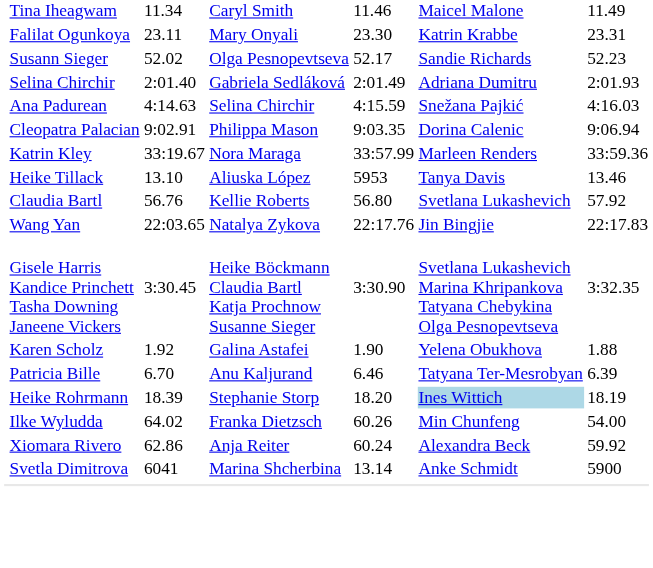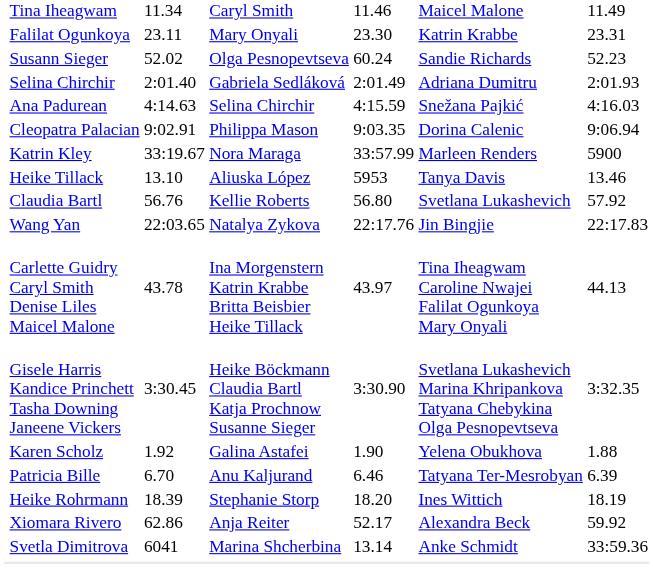 <table>
 <tr>
 <td></td>
 <td><a href='#'>Tina Iheagwam</a><br></td>
 <td>11.34</td>
 <td><a href='#'>Caryl Smith</a><br></td>
 <td>11.46</td>
 <td><a href='#'>Maicel Malone</a><br></td>
 <td>11.49</td>
 </tr>
 <tr>
 <td></td>
 <td><a href='#'>Falilat Ogunkoya</a><br></td>
 <td>23.11</td>
 <td><a href='#'>Mary Onyali</a><br></td>
 <td>23.30</td>
 <td><a href='#'>Katrin Krabbe</a><br></td>
 <td>23.31</td>
 </tr>
 <tr>
 <td></td>
 <td><a href='#'>Susann Sieger</a><br></td>
 <td>52.02</td>
 <td><a href='#'>Olga Pesnopevtseva</a><br></td>
-<td>52.17</td>
+<td>60.24</td>
 <td><a href='#'>Sandie Richards</a><br></td>
 <td>52.23</td>
 </tr>
 <tr>
 <td></td>
 <td><a href='#'>Selina Chirchir</a><br></td>
 <td>2:01.40</td>
 <td><a href='#'>Gabriela Sedláková</a><br></td>
 <td>2:01.49</td>
 <td><a href='#'>Adriana Dumitru</a><br></td>
 <td>2:01.93</td>
 </tr>
 <tr>
 <td></td>
 <td><a href='#'>Ana Padurean</a><br></td>
 <td>4:14.63</td>
 <td><a href='#'>Selina Chirchir</a><br></td>
 <td>4:15.59</td>
 <td><a href='#'>Snežana Pajkić</a><br></td>
 <td>4:16.03</td>
 </tr>
 <tr>
 <td></td>
 <td><a href='#'>Cleopatra Palacian</a><br></td>
 <td>9:02.91</td>
 <td><a href='#'>Philippa Mason</a><br></td>
 <td>9:03.35</td>
 <td><a href='#'>Dorina Calenic</a><br></td>
 <td>9:06.94</td>
 </tr>
 <tr>
 <td></td>
 <td><a href='#'>Katrin Kley</a><br></td>
 <td>33:19.67</td>
 <td><a href='#'>Nora Maraga</a><br></td>
 <td>33:57.99</td>
 <td><a href='#'>Marleen Renders</a><br></td>
-<td>33:59.36</td>
+<td>5900</td>
 </tr>
 <tr>
 <td></td>
 <td><a href='#'>Heike Tillack</a><br></td>
 <td>13.10</td>
 <td><a href='#'>Aliuska López</a><br></td>
 <td>5953</td>
 <td><a href='#'>Tanya Davis</a><br></td>
 <td>13.46</td>
 </tr>
 <tr>
 <td></td>
 <td><a href='#'>Claudia Bartl</a><br></td>
 <td>56.76</td>
 <td><a href='#'>Kellie Roberts</a><br></td>
 <td>56.80</td>
 <td><a href='#'>Svetlana Lukashevich</a><br></td>
 <td>57.92</td>
 </tr>
 <tr>
 <td></td>
 <td><a href='#'>Wang Yan</a><br></td>
 <td>22:03.65</td>
 <td><a href='#'>Natalya Zykova</a><br></td>
 <td>22:17.76</td>
 <td><a href='#'>Jin Bingjie</a><br></td>
 <td>22:17.83</td>
+</tr>
+<tr>
+<td></td>
+<td><br><a href='#'>Carlette Guidry</a><br><a href='#'>Caryl Smith</a><br><a href='#'>Denise Liles</a><br><a href='#'>Maicel Malone</a></td>
+<td>43.78</td>
+<td><br><a href='#'>Ina Morgenstern</a><br><a href='#'>Katrin Krabbe</a><br><a href='#'>Britta Beisbier</a><br><a href='#'>Heike Tillack</a></td>
+<td>43.97</td>
+<td><br><a href='#'>Tina Iheagwam</a><br><a href='#'>Caroline Nwajei</a><br><a href='#'>Falilat Ogunkoya</a><br><a href='#'>Mary Onyali</a></td>
+<td>44.13</td>
 </tr>
 <tr>
 <td></td>
 <td><br><a href='#'>Gisele Harris</a><br><a href='#'>Kandice Princhett</a><br><a href='#'>Tasha Downing</a><br><a href='#'>Janeene Vickers</a></td>
 <td>3:30.45</td>
 <td><br><a href='#'>Heike Böckmann</a><br><a href='#'>Claudia Bartl</a><br><a href='#'>Katja Prochnow</a><br><a href='#'>Susanne Sieger</a></td>
 <td>3:30.90</td>
 <td><br><a href='#'>Svetlana Lukashevich</a><br><a href='#'>Marina Khripankova</a><br><a href='#'>Tatyana Chebykina</a><br><a href='#'>Olga Pesnopevtseva</a></td>
 <td>3:32.35</td>
 </tr>
 <tr>
 <td></td>
 <td><a href='#'>Karen Scholz</a><br></td>
 <td>1.92</td>
 <td><a href='#'>Galina Astafei</a><br></td>
 <td>1.90</td>
 <td><a href='#'>Yelena Obukhova</a><br></td>
 <td>1.88</td>
 </tr>
 <tr>
 <td></td>
 <td><a href='#'>Patricia Bille</a><br></td>
 <td>6.70</td>
 <td><a href='#'>Anu Kaljurand</a><br></td>
 <td>6.46</td>
 <td><a href='#'>Tatyana Ter-Mesrobyan</a><br></td>
 <td>6.39</td>
 </tr>
 <tr>
 <td></td>
 <td><a href='#'>Heike Rohrmann</a><br></td>
 <td>18.39</td>
 <td><a href='#'>Stephanie Storp</a><br></td>
 <td>18.20</td>
-<td style="background: lightblue;"><a href='#'>Ines Wittich</a><br></td>
+<td><a href='#'>Ines Wittich</a><br></td>
 <td>18.19</td>
-</tr>
-<tr>
-<td></td>
-<td><a href='#'>Ilke Wyludda</a><br></td>
-<td>64.02</td>
-<td><a href='#'>Franka Dietzsch</a><br></td>
-<td>60.26</td>
-<td><a href='#'>Min Chunfeng</a><br></td>
-<td>54.00</td>
 </tr>
 <tr>
 <td></td>
 <td><a href='#'>Xiomara Rivero</a><br></td>
 <td>62.86</td>
 <td><a href='#'>Anja Reiter</a><br></td>
-<td>60.24</td>
+<td>52.17</td>
 <td><a href='#'>Alexandra Beck</a><br></td>
 <td>59.92</td>
 </tr>
 <tr>
 <td></td>
 <td><a href='#'>Svetla Dimitrova</a><br></td>
 <td>6041</td>
 <td><a href='#'>Marina Shcherbina</a><br></td>
 <td>13.14</td>
 <td><a href='#'>Anke Schmidt</a><br></td>
-<td>5900</td>
+<td>33:59.36</td>
 </tr>
 <tr>
 </tr>
 <tr bgcolor= e8e8e8>
 <td colspan=7></td>
 </tr>
 </table>
